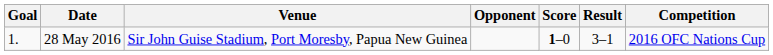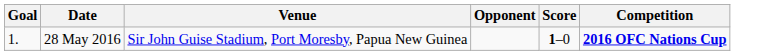 <table class="wikitable plainrowheaders sortable">
 <tr>
 <th>Goal</th>
 <th>Date</th>
 <th>Venue</th>
 <th>Opponent</th>
 <th>Score</th>
-<th>Result</th>
 <th>Competition</th>
 </tr>
 <tr>
 <td>1.</td>
 <td>28 May 2016</td>
 <td><a href='#'>Sir John Guise Stadium</a>, <a href='#'>Port Moresby</a>, Papua New Guinea</td>
 <td></td>
 <td align=center><strong>1</strong>–0</td>
-<td align=center>3–1</td>
-<td><a href='#'>2016 OFC Nations Cup</a></td>
+<td><strong><a href='#'>2016 OFC Nations Cup</a></strong></td>
 </tr>
 </table>
